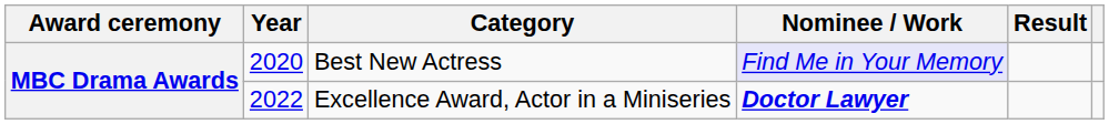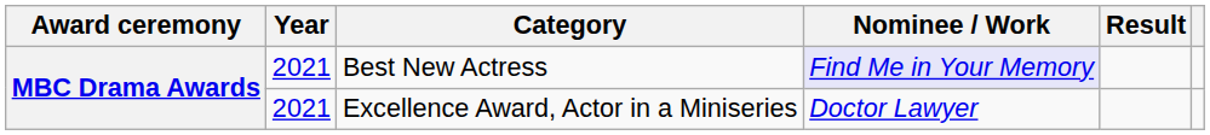 <table class="wikitable plainrowheaders sortable">
 <tr>
 <th scope="col">Award ceremony</th>
 <th scope="col">Year</th>
 <th scope="col">Category</th>
 <th scope="col">Nominee / Work</th>
 <th scope="col">Result</th>
 <th scope="col" class="unsortable"></th>
 </tr>
 <tr>
 <th scope="row"  rowspan="2"><a href='#'>MBC Drama Awards</a></th>
-<td style="text-align:center"><a href='#'>2020</a></td>
+<td style="text-align:center"><a href='#'>2021</a></td>
 <td>Best New Actress</td>
 <td style="background: lavender;"><em><a href='#'>Find Me in Your Memory</a></em></td>
 <td></td>
 <td style="text-align:center"></td>
 </tr>
 <tr>
-<td style="text-align:center"><a href='#'>2022</a></td>
+<td style="text-align:center"><a href='#'>2021</a></td>
 <td>Excellence Award, Actor in a Miniseries</td>
-<td><strong><em><a href='#'>Doctor Lawyer</a></em></strong></td>
+<td><em><a href='#'>Doctor Lawyer</a></em></td>
 <td></td>
 <td style="text-align:center"></td>
 </tr>
 </table>
